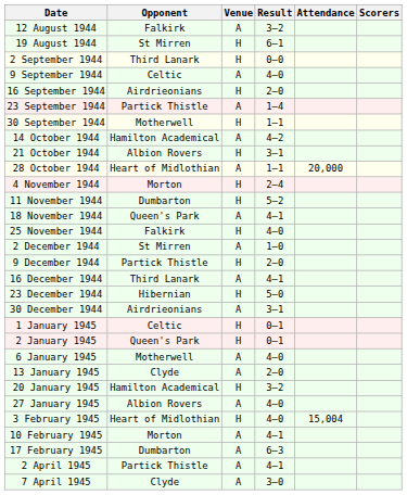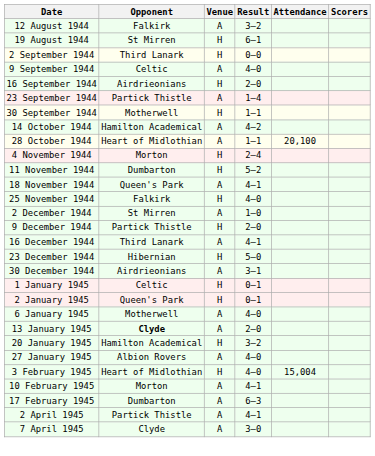 <table class="wikitable sortable" style="font-size:100%; text-align:center">
 <tr>
 <th>Date</th>
 <th>Opponent</th>
 <th>Venue</th>
 <th>Result</th>
 <th>Attendance</th>
 <th>Scorers</th>
 </tr>
 <tr bgcolor = "#EEFFEE">
 <td>12 August 1944</td>
 <td>Falkirk</td>
 <td>A</td>
 <td>3–2</td>
 <td></td>
 <td></td>
 </tr>
 <tr bgcolor = "#EEFFEE">
 <td>19 August 1944</td>
 <td>St Mirren</td>
 <td>H</td>
 <td>6–1</td>
 <td></td>
 <td></td>
 </tr>
 <tr bgcolor = "#FFFFEE">
 <td>2 September 1944</td>
 <td>Third Lanark</td>
 <td>H</td>
 <td>0–0</td>
 <td></td>
 <td></td>
 </tr>
 <tr bgcolor = "#EEFFEE">
 <td>9 September 1944</td>
 <td>Celtic</td>
 <td>A</td>
 <td>4–0</td>
 <td></td>
 <td></td>
 </tr>
 <tr bgcolor = "#EEFFEE">
 <td>16 September 1944</td>
 <td>Airdrieonians</td>
 <td>H</td>
 <td>2–0</td>
 <td></td>
 <td></td>
 </tr>
 <tr bgcolor = "#FFEEEE">
 <td>23 September 1944</td>
 <td>Partick Thistle</td>
 <td>A</td>
 <td>1–4</td>
 <td></td>
 <td></td>
 </tr>
 <tr bgcolor = "#FFFFEE">
 <td>30 September 1944</td>
 <td>Motherwell</td>
 <td>H</td>
 <td>1–1</td>
 <td></td>
 <td></td>
 </tr>
 <tr bgcolor = "#EEFFEE">
 <td>14 October 1944</td>
 <td>Hamilton Academical</td>
 <td>A</td>
 <td>4–2</td>
 <td></td>
 <td></td>
 </tr>
-<tr bgcolor = "#EEFFEE">
-<td>21 October 1944</td>
-<td>Albion Rovers</td>
-<td>H</td>
-<td>3–1</td>
-<td></td>
-<td></td>
-</tr>
 <tr bgcolor = "#FFFFEE">
 <td>28 October 1944</td>
 <td>Heart of Midlothian</td>
 <td>A</td>
 <td>1–1</td>
-<td>20,000</td>
+<td>20,100</td>
 <td></td>
 </tr>
 <tr bgcolor = "#FFEEEE">
 <td>4 November 1944</td>
 <td>Morton</td>
 <td>H</td>
 <td>2–4</td>
 <td></td>
 <td></td>
 </tr>
 <tr bgcolor = "#EEFFEE">
 <td>11 November 1944</td>
 <td>Dumbarton</td>
 <td>H</td>
 <td>5–2</td>
 <td></td>
 <td></td>
 </tr>
 <tr bgcolor = "#EEFFEE">
 <td>18 November 1944</td>
 <td>Queen's Park</td>
 <td>A</td>
 <td>4–1</td>
 <td></td>
 <td></td>
 </tr>
 <tr bgcolor = "#EEFFEE">
 <td>25 November 1944</td>
 <td>Falkirk</td>
 <td>H</td>
 <td>4–0</td>
 <td></td>
 <td></td>
 </tr>
 <tr bgcolor = "#EEFFEE">
 <td>2 December 1944</td>
 <td>St Mirren</td>
 <td>A</td>
 <td>1–0</td>
 <td></td>
 <td></td>
 </tr>
 <tr bgcolor = "#EEFFEE">
 <td>9 December 1944</td>
 <td>Partick Thistle</td>
 <td>H</td>
 <td>2–0</td>
 <td></td>
 <td></td>
 </tr>
 <tr bgcolor = "#EEFFEE">
 <td>16 December 1944</td>
 <td>Third Lanark</td>
 <td>A</td>
 <td>4–1</td>
 <td></td>
 <td></td>
 </tr>
 <tr bgcolor = "#EEFFEE">
 <td>23 December 1944</td>
 <td>Hibernian</td>
 <td>H</td>
 <td>5–0</td>
 <td></td>
 <td></td>
 </tr>
 <tr bgcolor = "#EEFFEE">
 <td>30 December 1944</td>
 <td>Airdrieonians</td>
 <td>A</td>
 <td>3–1</td>
 <td></td>
 <td></td>
 </tr>
 <tr bgcolor = "#FFEEEE">
 <td>1 January 1945</td>
 <td>Celtic</td>
 <td>H</td>
 <td>0–1</td>
 <td></td>
 <td></td>
 </tr>
 <tr bgcolor = "#FFEEEE">
 <td>2 January 1945</td>
 <td>Queen's Park</td>
 <td>H</td>
 <td>0–1</td>
 <td></td>
 <td></td>
 </tr>
 <tr bgcolor = "#EEFFEE">
 <td>6 January 1945</td>
 <td>Motherwell</td>
 <td>A</td>
 <td>4–0</td>
 <td></td>
 <td></td>
 </tr>
 <tr bgcolor = "#EEFFEE">
 <td>13 January 1945</td>
-<td>Clyde</td>
+<td><strong>Clyde</strong></td>
 <td>A</td>
 <td>2–0</td>
 <td></td>
 <td></td>
 </tr>
 <tr bgcolor = "#EEFFEE">
 <td>20 January 1945</td>
 <td>Hamilton Academical</td>
 <td>H</td>
 <td>3–2</td>
 <td></td>
 <td></td>
 </tr>
 <tr bgcolor = "#EEFFEE">
 <td>27 January 1945</td>
 <td>Albion Rovers</td>
 <td>A</td>
 <td>4–0</td>
 <td></td>
 <td></td>
 </tr>
 <tr bgcolor = "#EEFFEE">
 <td>3 February 1945</td>
 <td>Heart of Midlothian</td>
 <td>H</td>
 <td>4–0</td>
 <td>15,004</td>
 <td></td>
 </tr>
 <tr bgcolor = "#EEFFEE">
 <td>10 February 1945</td>
 <td>Morton</td>
 <td>A</td>
 <td>4–1</td>
 <td></td>
 <td></td>
 </tr>
 <tr bgcolor = "#EEFFEE">
 <td>17 February 1945</td>
 <td>Dumbarton</td>
 <td>A</td>
 <td>6–3</td>
 <td></td>
 <td></td>
 </tr>
 <tr bgcolor = "#EEFFEE">
 <td>2 April 1945</td>
 <td>Partick Thistle</td>
 <td>A</td>
 <td>4–1</td>
 <td></td>
 <td></td>
 </tr>
 <tr bgcolor = "#EEFFEE">
 <td>7 April 1945</td>
 <td>Clyde</td>
 <td>A</td>
 <td>3–0</td>
 <td></td>
 <td></td>
 </tr>
 </table>
